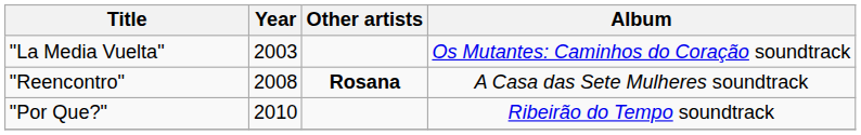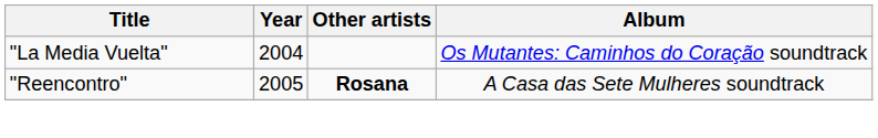 <table class="wikitable">
 <tr>
 <th style="width:12em;">Title</th>
 <th>Year</th>
 <th>Other artists</th>
 <th>Album</th>
 </tr>
 <tr>
 <td>"La Media Vuelta"</td>
-<td>2003</td>
+<td>2004</td>
 <td></td>
 <td align="center"><em><a href='#'>Os Mutantes: Caminhos do Coração</a></em> soundtrack</td>
 </tr>
 <tr>
 <td>"Reencontro"</td>
-<td>2008</td>
+<td>2005</td>
 <td align="center"><strong>Rosana</strong></td>
 <td align="center"><em>A Casa das Sete Mulheres</em> soundtrack</td>
 </tr>
 <tr>
-<td>"Por Que?"</td>
-<td>2010</td>
-<td></td>
-<td align="center"><em><a href='#'>Ribeirão do Tempo</a></em> soundtrack</td>
-</tr>
-<tr>
 </tr>
 </table>
